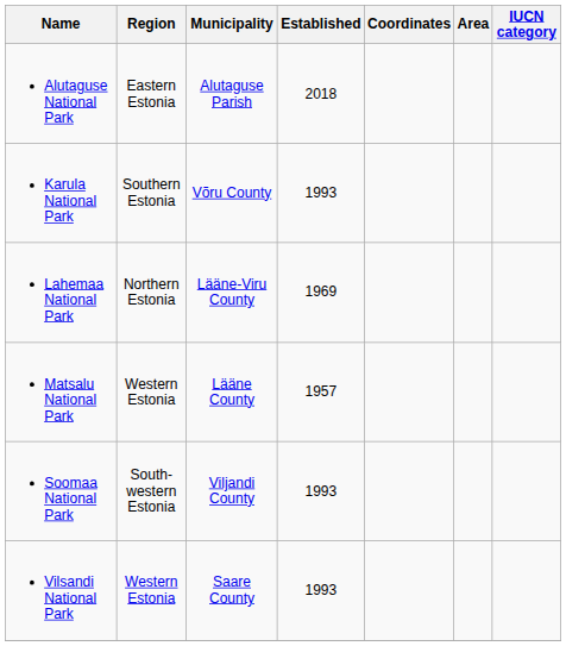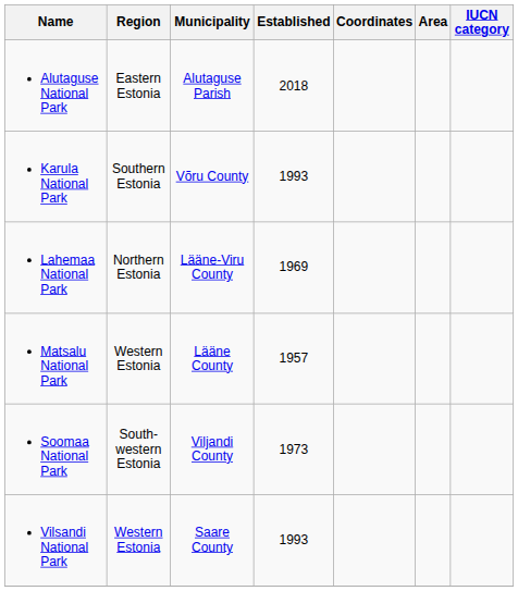 <table class="sortable wikitable" style="width:100%; margin:auto;">
 <tr>
 <th scope="col">Name</th>
 <th scope="col">Region</th>
 <th scope="col">Municipality</th>
 <th scope="col">Established</th>
 <th scope="col">Coordinates</th>
 <th scope="col">Area</th>
 <th scope="col"><a href='#'>IUCN category</a></th>
 </tr>
 <tr>
 <td align="left"><br><ul><li><a href='#'>Alutaguse National Park</a></li></ul></td>
 <td align="center">Eastern Estonia</td>
 <td align="center"><a href='#'>Alutaguse Parish</a></td>
 <td align="center">2018</td>
 <td align="center"></td>
 <td align="center"></td>
 <td align="center"></td>
 </tr>
 <tr>
 <td align="left"><br><ul><li><a href='#'>Karula National Park</a></li></ul></td>
 <td align="center">Southern Estonia</td>
 <td align="center"><a href='#'>Võru County</a></td>
 <td align="center">1993</td>
 <td align="center"></td>
 <td align="center"></td>
 <td align="center"></td>
 </tr>
 <tr>
 <td align="left"><br><ul><li><a href='#'>Lahemaa National Park</a></li></ul></td>
 <td align="center">Northern Estonia</td>
 <td align="center"><a href='#'>Lääne-Viru County</a></td>
 <td align="center">1969</td>
 <td align="center"></td>
 <td align="center"></td>
 <td align="center"></td>
 </tr>
 <tr>
 <td align="left"><br><ul><li><a href='#'>Matsalu National Park</a></li></ul></td>
 <td align="center">Western Estonia</td>
 <td align="center"><a href='#'>Lääne County</a></td>
 <td align="center">1957</td>
 <td align="center"></td>
 <td align="center"></td>
 <td align="center"></td>
 </tr>
 <tr>
 <td align="left"><br><ul><li><a href='#'>Soomaa National Park</a></li></ul></td>
 <td align="center">South-western Estonia</td>
 <td align="center"><a href='#'>Viljandi County</a></td>
-<td align="center">1993</td>
+<td align="center">1973</td>
 <td align="center"></td>
 <td align="center"></td>
 <td align="center"></td>
 </tr>
 <tr>
 <td align="left"><br><ul><li><a href='#'>Vilsandi National Park</a></li></ul></td>
 <td align="center"><a href='#'>Western Estonia</a></td>
 <td align="center"><a href='#'>Saare County</a></td>
 <td align="center">1993</td>
 <td align="center"></td>
 <td align="center"></td>
 <td align="center"></td>
 </tr>
 <tr>
 </tr>
 </table>
